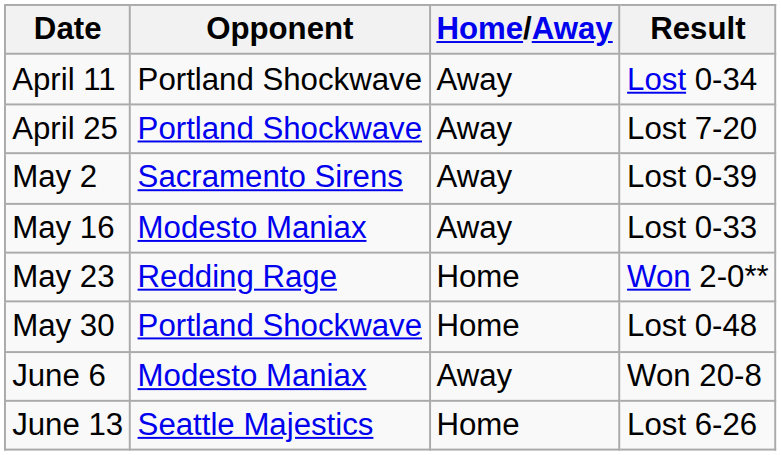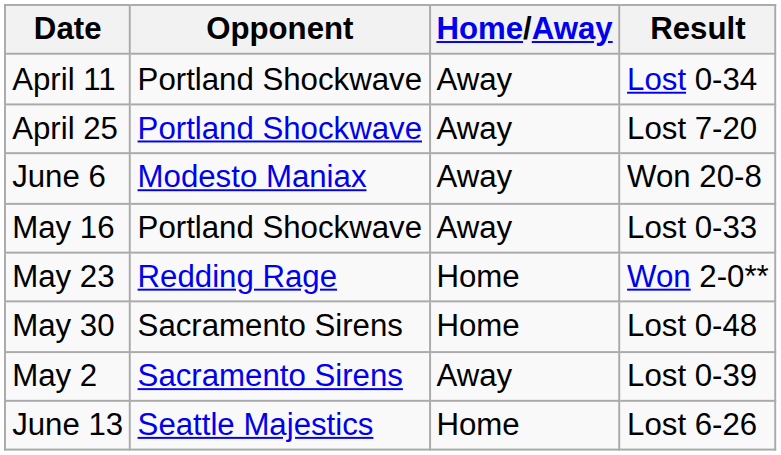 <table class="wikitable">
 <tr>
 <th>Date</th>
 <th>Opponent</th>
 <th><a href='#'>Home</a>/<a href='#'>Away</a></th>
 <th>Result</th>
 </tr>
 <tr>
 <td>April 11</td>
 <td>Portland Shockwave</td>
 <td>Away</td>
 <td><a href='#'>Lost</a> 0-34</td>
 </tr>
 <tr>
 <td>April 25</td>
 <td><a href='#'>Portland Shockwave</a></td>
 <td>Away</td>
 <td>Lost 7-20</td>
 </tr>
 <tr>
-<td>May 2</td>
-<td><a href='#'>Sacramento Sirens</a></td>
+<td>June 6</td>
+<td><a href='#'>Modesto Maniax</a></td>
 <td>Away</td>
-<td>Lost 0-39</td>
+<td>Won 20-8</td>
 </tr>
 <tr>
 <td>May 16</td>
-<td><a href='#'>Modesto Maniax</a></td>
+<td>Portland Shockwave</td>
 <td>Away</td>
 <td>Lost 0-33</td>
 </tr>
 <tr>
 <td>May 23</td>
 <td><a href='#'>Redding Rage</a></td>
 <td>Home</td>
 <td><a href='#'>Won</a> 2-0**</td>
 </tr>
 <tr>
 <td>May 30</td>
-<td><a href='#'>Portland Shockwave</a></td>
+<td>Sacramento Sirens</td>
 <td>Home</td>
 <td>Lost 0-48</td>
 </tr>
 <tr>
-<td>June 6</td>
-<td><a href='#'>Modesto Maniax</a></td>
+<td>May 2</td>
+<td><a href='#'>Sacramento Sirens</a></td>
 <td>Away</td>
-<td>Won 20-8</td>
+<td>Lost 0-39</td>
 </tr>
 <tr>
 <td>June 13</td>
 <td><a href='#'>Seattle Majestics</a></td>
 <td>Home</td>
 <td>Lost 6-26</td>
 </tr>
 </table>
